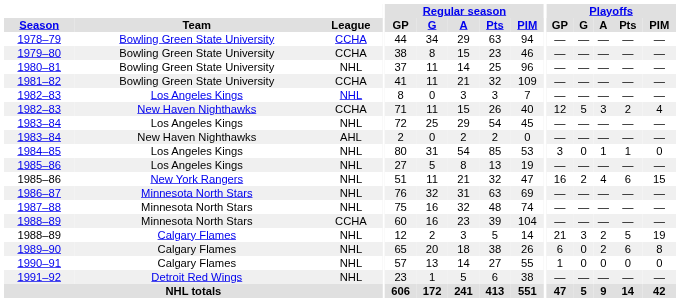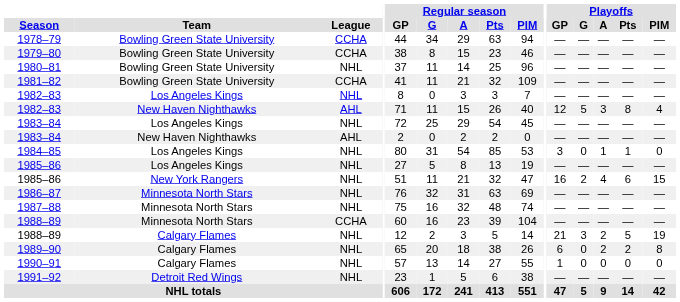 <table border="0" cellpadding="1" cellspacing="0" style="text-align:center; width:60em">
 <tr bgcolor="#e0e0e0">
 <th colspan="3" bgcolor="#ffffff"></th>
 <th rowspan="100" bgcolor="#ffffff"></th>
 <th colspan="5"><a href='#'>Regular season</a></th>
 <th rowspan="100" bgcolor="#ffffff"></th>
 <th colspan="5"><a href='#'>Playoffs</a></th>
 </tr>
 <tr bgcolor="#e0e0e0">
 <th><a href='#'>Season</a></th>
 <th>Team</th>
 <th>League</th>
 <th>GP</th>
 <th><a href='#'>G</a></th>
 <th><a href='#'>A</a></th>
 <th><a href='#'>Pts</a></th>
 <th><a href='#'>PIM</a></th>
 <th>GP</th>
 <th>G</th>
 <th>A</th>
 <th>Pts</th>
 <th>PIM</th>
 </tr>
 <tr>
 <td><a href='#'>1978–79</a></td>
 <td><a href='#'>Bowling Green State University</a></td>
 <td><a href='#'>CCHA</a></td>
 <td>44</td>
 <td>34</td>
 <td>29</td>
 <td>63</td>
 <td>94</td>
 <td>—</td>
 <td>—</td>
 <td>—</td>
 <td>—</td>
 <td>—</td>
 </tr>
 <tr bgcolor="#f0f0f0">
 <td><a href='#'>1979–80</a></td>
 <td>Bowling Green State University</td>
 <td>CCHA</td>
 <td>38</td>
 <td>8</td>
 <td>15</td>
 <td>23</td>
 <td>46</td>
 <td>—</td>
 <td>—</td>
 <td>—</td>
 <td>—</td>
 <td>—</td>
 </tr>
 <tr>
 <td><a href='#'>1980–81</a></td>
 <td>Bowling Green State University</td>
 <td>NHL</td>
 <td>37</td>
 <td>11</td>
 <td>14</td>
 <td>25</td>
 <td>96</td>
 <td>—</td>
 <td>—</td>
 <td>—</td>
 <td>—</td>
 <td>—</td>
 </tr>
 <tr bgcolor="#f0f0f0">
 <td><a href='#'>1981–82</a></td>
 <td>Bowling Green State University</td>
 <td>CCHA</td>
 <td>41</td>
 <td>11</td>
 <td>21</td>
 <td>32</td>
 <td>109</td>
 <td>—</td>
 <td>—</td>
 <td>—</td>
 <td>—</td>
 <td>—</td>
 </tr>
 <tr>
 <td><a href='#'>1982–83</a></td>
 <td><a href='#'>Los Angeles Kings</a></td>
 <td><a href='#'>NHL</a></td>
 <td>8</td>
 <td>0</td>
 <td>3</td>
 <td>3</td>
 <td>7</td>
 <td>—</td>
 <td>—</td>
 <td>—</td>
 <td>—</td>
 <td>—</td>
 </tr>
 <tr bgcolor="#f0f0f0">
 <td><a href='#'>1982–83</a></td>
 <td><a href='#'>New Haven Nighthawks</a></td>
-<td>CCHA</td>
+<td><a href='#'>AHL</a></td>
 <td>71</td>
 <td>11</td>
 <td>15</td>
 <td>26</td>
 <td>40</td>
 <td>12</td>
 <td>5</td>
 <td>3</td>
-<td>2</td>
+<td>8</td>
 <td>4</td>
 </tr>
 <tr>
 <td><a href='#'>1983–84</a></td>
 <td>Los Angeles Kings</td>
 <td>NHL</td>
 <td>72</td>
 <td>25</td>
 <td>29</td>
 <td>54</td>
 <td>45</td>
 <td>—</td>
 <td>—</td>
 <td>—</td>
 <td>—</td>
 <td>—</td>
 </tr>
 <tr bgcolor="#f0f0f0">
 <td><a href='#'>1983–84</a></td>
 <td>New Haven Nighthawks</td>
 <td>AHL</td>
 <td>2</td>
 <td>0</td>
 <td>2</td>
 <td>2</td>
 <td>0</td>
 <td>—</td>
 <td>—</td>
 <td>—</td>
 <td>—</td>
 <td>—</td>
 </tr>
 <tr>
 <td><a href='#'>1984–85</a></td>
 <td>Los Angeles Kings</td>
 <td>NHL</td>
 <td>80</td>
 <td>31</td>
 <td>54</td>
 <td>85</td>
 <td>53</td>
 <td>3</td>
 <td>0</td>
 <td>1</td>
 <td>1</td>
 <td>0</td>
 </tr>
 <tr bgcolor="#f0f0f0">
 <td><a href='#'>1985–86</a></td>
 <td>Los Angeles Kings</td>
 <td>NHL</td>
 <td>27</td>
 <td>5</td>
 <td>8</td>
 <td>13</td>
 <td>19</td>
 <td>—</td>
 <td>—</td>
 <td>—</td>
 <td>—</td>
 <td>—</td>
 </tr>
 <tr>
 <td>1985–86</td>
 <td><a href='#'>New York Rangers</a></td>
 <td>NHL</td>
 <td>51</td>
 <td>11</td>
 <td>21</td>
 <td>32</td>
 <td>47</td>
 <td>16</td>
 <td>2</td>
 <td>4</td>
 <td>6</td>
 <td>15</td>
 </tr>
 <tr bgcolor="#f0f0f0">
 <td><a href='#'>1986–87</a></td>
 <td><a href='#'>Minnesota North Stars</a></td>
 <td>NHL</td>
 <td>76</td>
 <td>32</td>
 <td>31</td>
 <td>63</td>
 <td>69</td>
 <td>—</td>
 <td>—</td>
 <td>—</td>
 <td>—</td>
 <td>—</td>
 </tr>
 <tr>
 <td><a href='#'>1987–88</a></td>
 <td>Minnesota North Stars</td>
 <td>NHL</td>
 <td>75</td>
 <td>16</td>
 <td>32</td>
 <td>48</td>
 <td>74</td>
 <td>—</td>
 <td>—</td>
 <td>—</td>
 <td>—</td>
 <td>—</td>
 </tr>
 <tr bgcolor="#f0f0f0">
 <td><a href='#'>1988–89</a></td>
 <td>Minnesota North Stars</td>
 <td>CCHA</td>
 <td>60</td>
 <td>16</td>
 <td>23</td>
 <td>39</td>
 <td>104</td>
 <td>—</td>
 <td>—</td>
 <td>—</td>
 <td>—</td>
 <td>—</td>
 </tr>
 <tr>
 <td>1988–89</td>
 <td><a href='#'>Calgary Flames</a></td>
 <td>NHL</td>
 <td>12</td>
 <td>2</td>
 <td>3</td>
 <td>5</td>
 <td>14</td>
 <td>21</td>
 <td>3</td>
 <td>2</td>
 <td>5</td>
 <td>19</td>
 </tr>
 <tr bgcolor="#f0f0f0">
 <td><a href='#'>1989–90</a></td>
 <td>Calgary Flames</td>
 <td>NHL</td>
 <td>65</td>
 <td>20</td>
 <td>18</td>
 <td>38</td>
 <td>26</td>
 <td>6</td>
 <td>0</td>
 <td>2</td>
-<td>6</td>
+<td>2</td>
 <td>8</td>
 </tr>
 <tr>
 <td><a href='#'>1990–91</a></td>
 <td>Calgary Flames</td>
 <td>NHL</td>
 <td>57</td>
 <td>13</td>
 <td>14</td>
 <td>27</td>
 <td>55</td>
 <td>1</td>
 <td>0</td>
 <td>0</td>
 <td>0</td>
 <td>0</td>
 </tr>
 <tr bgcolor="#f0f0f0">
 <td><a href='#'>1991–92</a></td>
 <td><a href='#'>Detroit Red Wings</a></td>
 <td>NHL</td>
 <td>23</td>
 <td>1</td>
 <td>5</td>
 <td>6</td>
 <td>38</td>
 <td>—</td>
 <td>—</td>
 <td>—</td>
 <td>—</td>
 <td>—</td>
 </tr>
 <tr bgcolor="#e0e0e0">
 <th colspan="3">NHL totals</th>
 <th>606</th>
 <th>172</th>
 <th>241</th>
 <th>413</th>
 <th>551</th>
 <th>47</th>
 <th>5</th>
 <th>9</th>
 <th>14</th>
 <th>42</th>
 </tr>
 </table>
